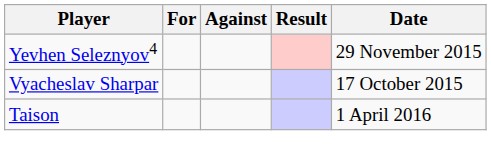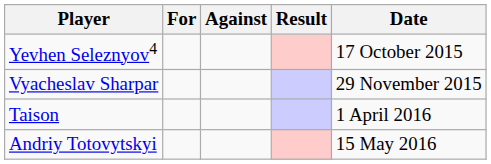 <table class="wikitable sortable">
 <tr>
 <th>Player</th>
 <th>For</th>
 <th>Against</th>
 <th>Result</th>
 <th>Date</th>
 </tr>
 <tr>
 <td> <a href='#'>Yevhen Seleznyov</a><sup>4</sup></td>
 <td></td>
 <td></td>
 <td style="background:#fcc;"></td>
-<td>29 November 2015</td>
+<td>17 October 2015</td>
 </tr>
 <tr>
 <td> <a href='#'>Vyacheslav Sharpar</a></td>
 <td></td>
 <td></td>
 <td style="background:#ccf;"></td>
-<td>17 October 2015</td>
+<td>29 November 2015</td>
 </tr>
 <tr>
 <td> <a href='#'>Taison</a></td>
 <td></td>
 <td></td>
 <td style="background:#ccf;"></td>
 <td>1 April 2016</td>
 </tr>
+<tr>
+<td> <a href='#'>Andriy Totovytskyi</a></td>
+<td></td>
+<td></td>
+<td style="background:#fcc;"></td>
+<td>15 May 2016</td>
+</tr>
 </table>
